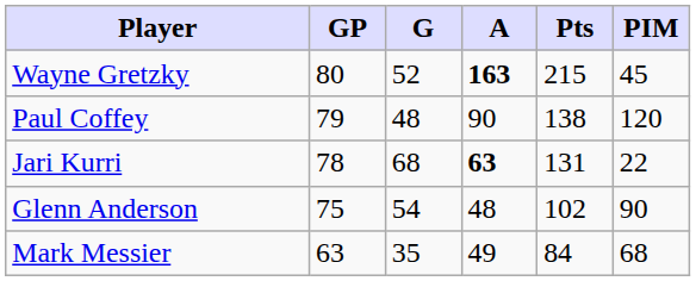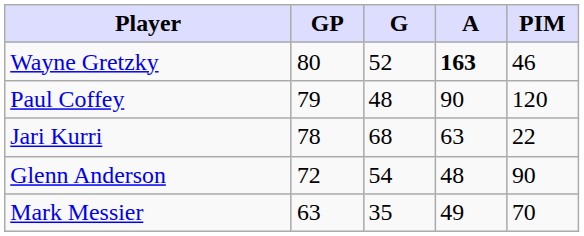 <table class="wikitable">
 <tr>
 <th style="background:#ddf; width:40%;">Player</th>
 <th style="background:#ddf; width:10%;">GP</th>
 <th style="background:#ddf; width:10%;">G</th>
 <th style="background:#ddf; width:10%;">A</th>
-<th style="background:#ddf; width:10%;">Pts</th>
 <th style="background:#ddf; width:10%;">PIM</th>
 </tr>
 <tr>
 <td><a href='#'>Wayne Gretzky</a></td>
 <td>80</td>
 <td>52</td>
 <td><strong>163</strong></td>
-<td>215</td>
-<td>45</td>
+<td>46</td>
 </tr>
 <tr>
 <td><a href='#'>Paul Coffey</a></td>
 <td>79</td>
 <td>48</td>
 <td>90</td>
-<td>138</td>
 <td>120</td>
 </tr>
 <tr>
 <td><a href='#'>Jari Kurri</a></td>
 <td>78</td>
 <td>68</td>
-<td><strong>63</strong></td>
-<td>131</td>
+<td>63</td>
 <td>22</td>
 </tr>
 <tr>
 <td><a href='#'>Glenn Anderson</a></td>
-<td>75</td>
+<td>72</td>
 <td>54</td>
 <td>48</td>
-<td>102</td>
 <td>90</td>
 </tr>
 <tr>
 <td><a href='#'>Mark Messier</a></td>
 <td>63</td>
 <td>35</td>
 <td>49</td>
-<td>84</td>
-<td>68</td>
+<td>70</td>
 </tr>
 </table>
